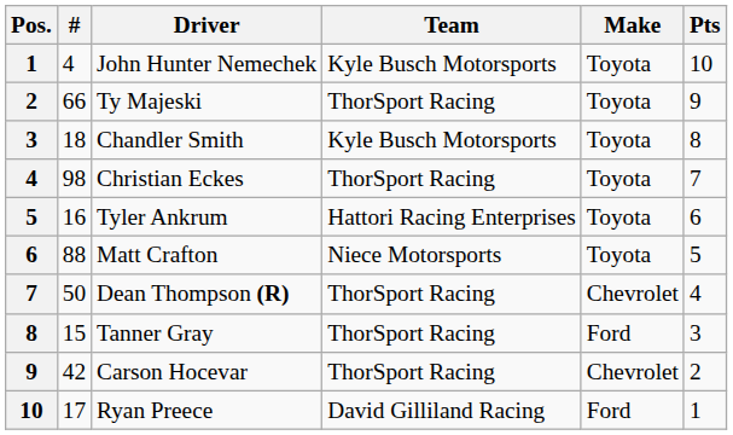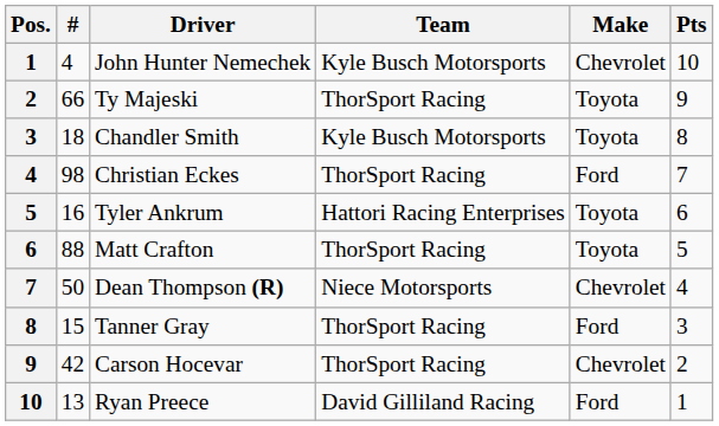 <table class="wikitable" style="font-size:95%">
 <tr>
 <th>Pos.</th>
 <th>#</th>
 <th>Driver</th>
 <th>Team</th>
 <th>Make</th>
 <th>Pts</th>
 </tr>
 <tr>
 <th>1</th>
 <td>4</td>
 <td>John Hunter Nemechek</td>
 <td>Kyle Busch Motorsports</td>
-<td>Toyota</td>
+<td>Chevrolet</td>
 <td>10</td>
 </tr>
 <tr>
 <th>2</th>
 <td>66</td>
 <td>Ty Majeski</td>
 <td>ThorSport Racing</td>
 <td>Toyota</td>
 <td>9</td>
 </tr>
 <tr>
 <th>3</th>
 <td>18</td>
 <td>Chandler Smith</td>
 <td>Kyle Busch Motorsports</td>
 <td>Toyota</td>
 <td>8</td>
 </tr>
 <tr>
 <th>4</th>
 <td>98</td>
 <td>Christian Eckes</td>
 <td>ThorSport Racing</td>
-<td>Toyota</td>
+<td>Ford</td>
 <td>7</td>
 </tr>
 <tr>
 <th>5</th>
 <td>16</td>
 <td>Tyler Ankrum</td>
 <td>Hattori Racing Enterprises</td>
 <td>Toyota</td>
 <td>6</td>
 </tr>
 <tr>
 <th>6</th>
 <td>88</td>
 <td>Matt Crafton</td>
-<td>Niece Motorsports</td>
+<td>ThorSport Racing</td>
 <td>Toyota</td>
 <td>5</td>
 </tr>
 <tr>
 <th>7</th>
 <td>50</td>
 <td>Dean Thompson <strong>(R)</strong></td>
-<td>ThorSport Racing</td>
+<td>Niece Motorsports</td>
 <td>Chevrolet</td>
 <td>4</td>
 </tr>
 <tr>
 <th>8</th>
 <td>15</td>
 <td>Tanner Gray</td>
 <td>ThorSport Racing</td>
 <td>Ford</td>
 <td>3</td>
 </tr>
 <tr>
 <th>9</th>
 <td>42</td>
 <td>Carson Hocevar</td>
 <td>ThorSport Racing</td>
 <td>Chevrolet</td>
 <td>2</td>
 </tr>
 <tr>
 <th>10</th>
-<td>17</td>
+<td>13</td>
 <td>Ryan Preece</td>
 <td>David Gilliland Racing</td>
 <td>Ford</td>
 <td>1</td>
 </tr>
 </table>
